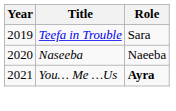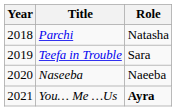 <table class="wikitable sortable plainrowheaders">
 <tr style="text-align:center;">
 <th scope="col">Year</th>
 <th scope="col">Title</th>
 <th scope="col">Role</th>
+</tr>
+<tr>
+<td>2018</td>
+<td><em><a href='#'>Parchi</a></em></td>
+<td>Natasha</td>
 </tr>
 <tr>
 <td>2019</td>
 <td><em><a href='#'>Teefa in Trouble</a></em></td>
 <td>Sara</td>
 </tr>
 <tr>
 <td>2020</td>
 <td><em>Naseeba</em></td>
 <td>Naeeba</td>
 </tr>
 <tr>
 <td>2021</td>
 <td><em>You… Me …Us</em></td>
 <td><strong>Ayra</strong></td>
 </tr>
 </table>
